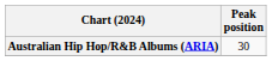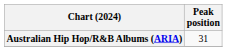 <table class="wikitable sortable plainrowheaders" style="text-align:center">
 <tr>
 <th scope="col">Chart (2024)</th>
 <th scope="col">Peak<br>position</th>
 </tr>
 <tr>
 <th scope="row">Australian Hip Hop/R&B Albums (<a href='#'>ARIA</a>)</th>
-<td>30</td>
+<td>31</td>
 </tr>
 <tr>
 </tr>
 <tr>
 </tr>
 <tr>
 </tr>
 <tr>
 </tr>
 <tr>
 </tr>
 <tr>
 </tr>
 <tr>
 </tr>
 </table>
